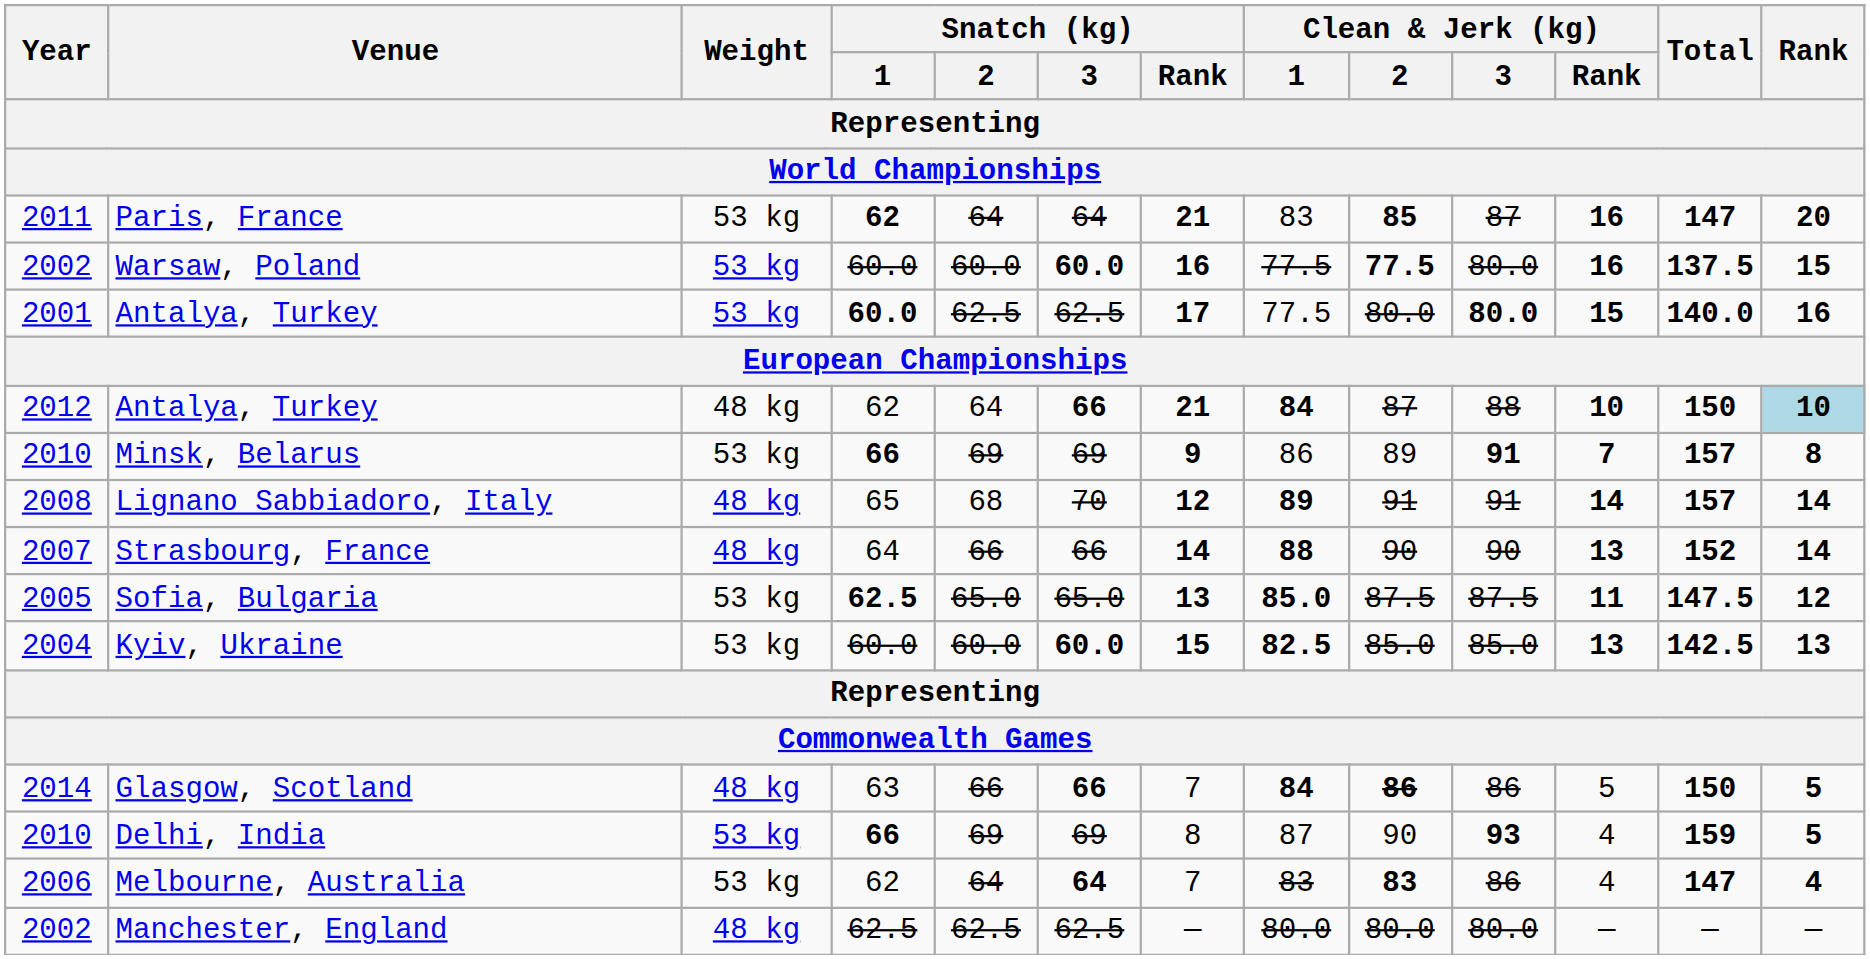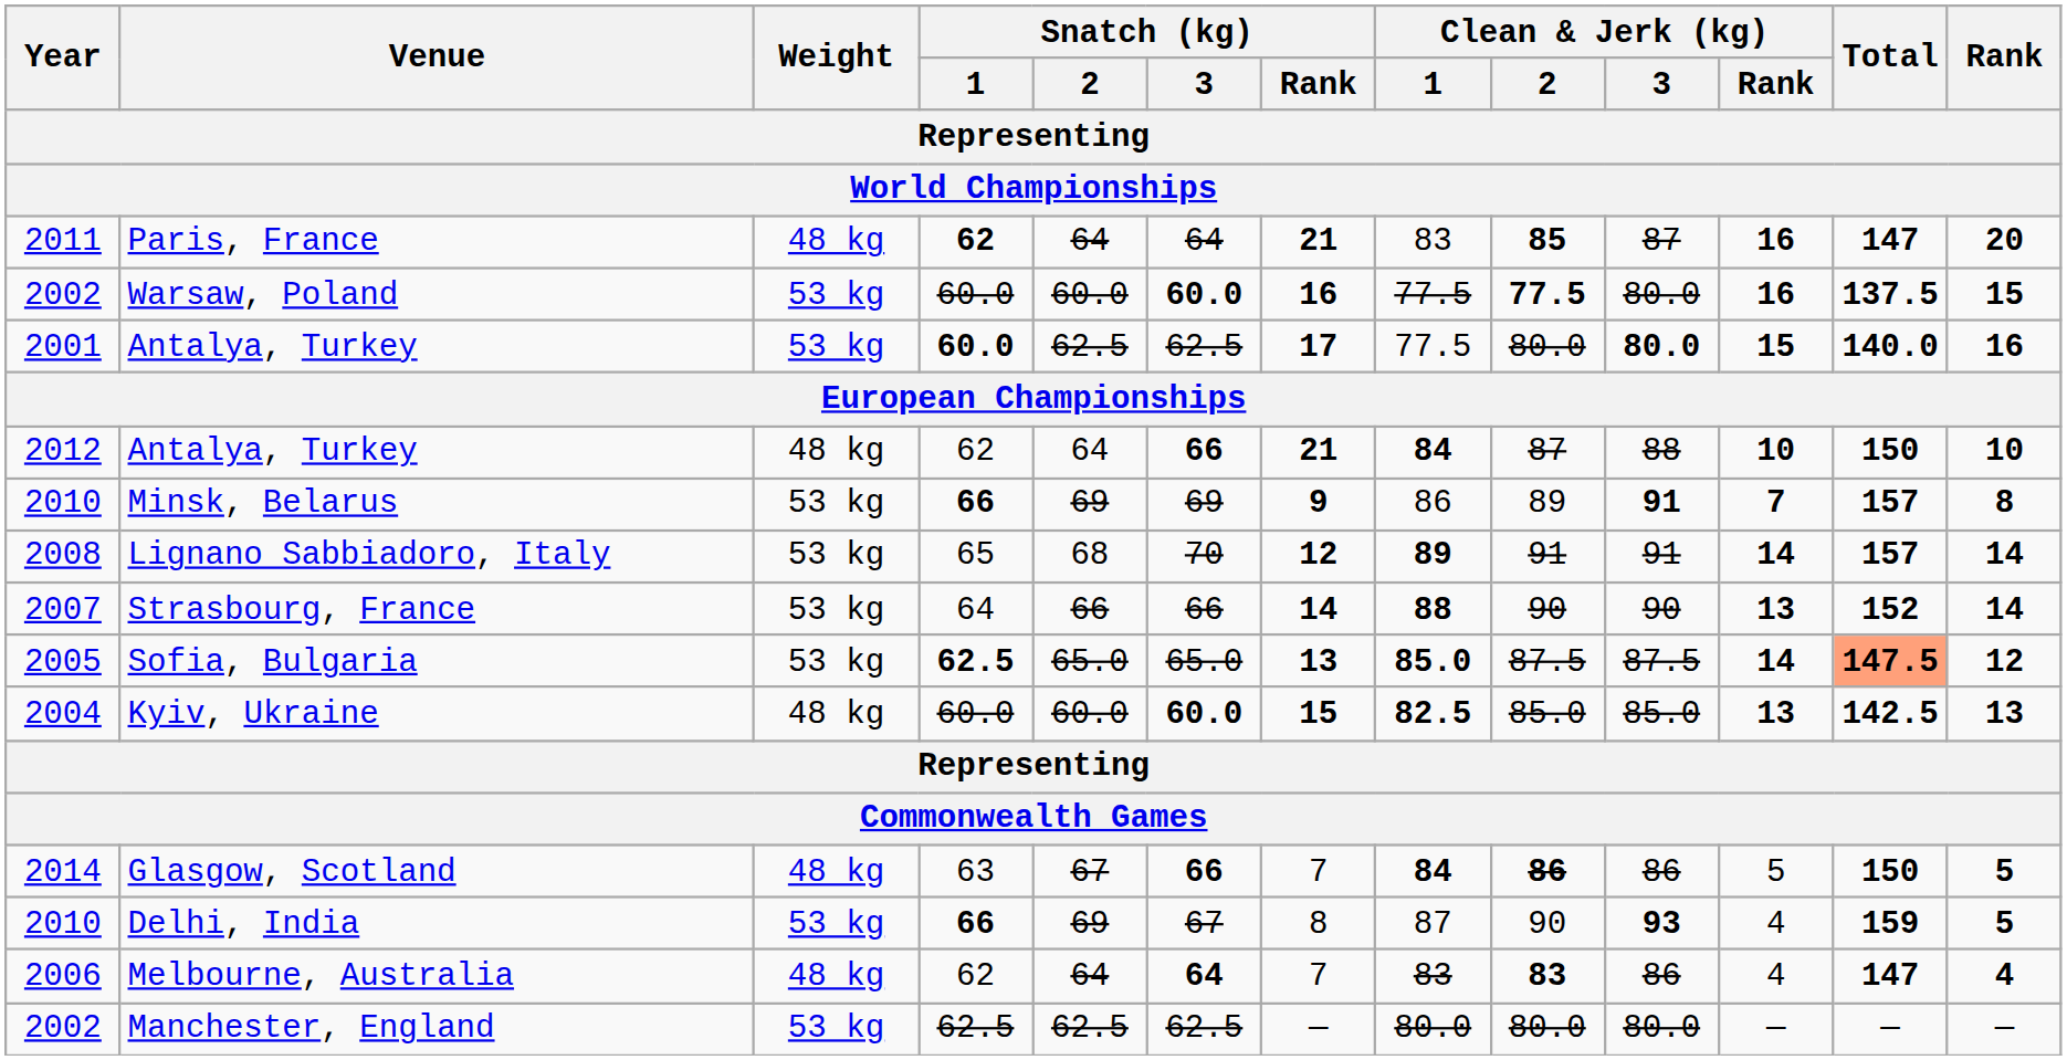 <table class = "wikitable" style="text-align:center;">
 <tr>
 <th rowspan=2 width=40>Year</th>
 <th rowspan=2 width=250>Venue</th>
 <th rowspan=2 width=60>Weight</th>
 <th colspan=4>Snatch (kg)</th>
 <th colspan=4>Clean & Jerk (kg)</th>
 <th rowspan=2 width=40>Total</th>
 <th rowspan=2 width=40>Rank</th>
 </tr>
 <tr>
 <th width=40>1</th>
 <th width=40>2</th>
 <th width=40>3</th>
 <th width=40>Rank</th>
 <th width=40>1</th>
 <th width=40>2</th>
 <th width=40>3</th>
 <th width=40>Rank</th>
 </tr>
 <tr>
 <th colspan=15>Representing </th>
 </tr>
 <tr>
 <th colspan=13><a href='#'>World Championships</a></th>
 </tr>
 <tr>
 <td><a href='#'>2011</a></td>
 <td align=left> <a href='#'>Paris</a>, <a href='#'>France</a></td>
-<td>53 kg</td>
+<td><a href='#'>48 kg</a></td>
 <td><strong>62</strong></td>
 <td><s>64</s></td>
 <td><s>64</s></td>
 <td><strong>21</strong></td>
 <td>83</td>
 <td><strong>85</strong></td>
 <td><s>87</s></td>
 <td><strong>16</strong></td>
 <td><strong>147</strong></td>
 <td><strong>20</strong></td>
 </tr>
 <tr>
 <td><a href='#'>2002</a></td>
 <td align=left> <a href='#'>Warsaw</a>, <a href='#'>Poland</a></td>
 <td><a href='#'>53 kg</a></td>
 <td><s>60.0</s></td>
 <td><s>60.0</s></td>
 <td><strong>60.0</strong></td>
 <td><strong>16</strong></td>
 <td><s>77.5</s></td>
 <td><strong>77.5</strong></td>
 <td><s>80.0</s></td>
 <td><strong>16</strong></td>
 <td><strong>137.5</strong></td>
 <td><strong>15</strong></td>
 </tr>
 <tr>
 <td><a href='#'>2001</a></td>
 <td align=left> <a href='#'>Antalya</a>, <a href='#'>Turkey</a></td>
 <td><a href='#'>53 kg</a></td>
 <td><strong>60.0</strong></td>
 <td><s>62.5</s></td>
 <td><s>62.5</s></td>
 <td><strong>17</strong></td>
 <td>77.5</td>
 <td><s>80.0</s></td>
 <td><strong>80.0</strong></td>
 <td><strong>15</strong></td>
 <td><strong>140.0</strong></td>
 <td><strong>16</strong></td>
 </tr>
 <tr>
 <th colspan=13><a href='#'>European Championships</a></th>
 </tr>
 <tr>
 <td><a href='#'>2012</a></td>
 <td align=left> <a href='#'>Antalya</a>, <a href='#'>Turkey</a></td>
 <td>48 kg</td>
 <td>62</td>
 <td>64</td>
 <td><strong>66</strong></td>
 <td><strong>21</strong></td>
 <td><strong>84</strong></td>
 <td><s>87</s></td>
 <td><s>88</s></td>
 <td><strong>10</strong></td>
 <td><strong>150</strong></td>
-<td style="background: lightblue;"><strong>10</strong></td>
+<td><strong>10</strong></td>
 </tr>
 <tr>
 <td><a href='#'>2010</a></td>
 <td align=left> <a href='#'>Minsk</a>, <a href='#'>Belarus</a></td>
 <td>53 kg</td>
 <td><strong>66</strong></td>
 <td><s>69</s></td>
 <td><s>69</s></td>
 <td><strong>9</strong></td>
 <td>86</td>
 <td>89</td>
 <td><strong>91</strong></td>
 <td><strong>7</strong></td>
 <td><strong>157</strong></td>
 <td><strong>8</strong></td>
 </tr>
 <tr>
 <td><a href='#'>2008</a></td>
 <td align=left> <a href='#'>Lignano Sabbiadoro</a>, <a href='#'>Italy</a></td>
-<td><a href='#'>48 kg</a></td>
+<td>53 kg</td>
 <td>65</td>
 <td>68</td>
 <td><s>70</s></td>
 <td><strong>12</strong></td>
 <td><strong>89</strong></td>
 <td><s>91</s></td>
 <td><s>91</s></td>
 <td><strong>14</strong></td>
 <td><strong>157</strong></td>
 <td><strong>14</strong></td>
 </tr>
 <tr>
 <td><a href='#'>2007</a></td>
 <td align=left> <a href='#'>Strasbourg</a>, <a href='#'>France</a></td>
-<td><a href='#'>48 kg</a></td>
+<td>53 kg</td>
 <td>64</td>
 <td><s>66</s></td>
 <td><s>66</s></td>
 <td><strong>14</strong></td>
 <td><strong>88</strong></td>
 <td><s>90</s></td>
 <td><s>90</s></td>
 <td><strong>13</strong></td>
 <td><strong>152</strong></td>
 <td><strong>14</strong></td>
 </tr>
 <tr>
 <td><a href='#'>2005</a></td>
 <td align=left> <a href='#'>Sofia</a>, <a href='#'>Bulgaria</a></td>
 <td>53 kg</td>
 <td><strong>62.5</strong></td>
 <td><s>65.0</s></td>
 <td><s>65.0</s></td>
 <td><strong>13</strong></td>
 <td><strong>85.0</strong></td>
 <td><s>87.5</s></td>
 <td><s>87.5</s></td>
-<td><strong>11</strong></td>
-<td><strong>147.5</strong></td>
+<td><strong>14</strong></td>
+<td style="background: lightsalmon;"><strong>147.5</strong></td>
 <td><strong>12</strong></td>
 </tr>
 <tr>
 <td><a href='#'>2004</a></td>
 <td align=left> <a href='#'>Kyiv</a>, <a href='#'>Ukraine</a></td>
-<td>53 kg</td>
+<td>48 kg</td>
 <td><s>60.0</s></td>
 <td><s>60.0</s></td>
 <td><strong>60.0</strong></td>
 <td><strong>15</strong></td>
 <td><strong>82.5</strong></td>
 <td><s>85.0</s></td>
 <td><s>85.0</s></td>
 <td><strong>13</strong></td>
 <td><strong>142.5</strong></td>
 <td><strong>13</strong></td>
 </tr>
 <tr>
 <th colspan=13>Representing </th>
 </tr>
 <tr>
 <th colspan=13><a href='#'>Commonwealth Games</a></th>
 </tr>
 <tr>
 <td><a href='#'>2014</a></td>
 <td align=left> <a href='#'>Glasgow</a>, <a href='#'>Scotland</a></td>
 <td><a href='#'>48 kg</a></td>
 <td>63</td>
-<td><s>66</s></td>
+<td><s>67</s></td>
 <td><strong>66</strong></td>
 <td>7</td>
 <td><strong>84</strong></td>
 <td><strong><s>86</s></strong></td>
 <td><s>86</s></td>
 <td>5</td>
 <td><strong>150</strong></td>
 <td><strong>5</strong></td>
 </tr>
 <tr>
 <td><a href='#'>2010</a></td>
 <td align=left> <a href='#'>Delhi</a>, <a href='#'>India</a></td>
 <td><a href='#'>53 kg</a></td>
 <td><strong>66</strong></td>
 <td><s>69</s></td>
-<td><s>69</s></td>
+<td><s>67</s></td>
 <td>8</td>
 <td>87</td>
 <td>90</td>
 <td><strong>93</strong></td>
 <td>4</td>
 <td><strong>159</strong></td>
 <td><strong>5</strong></td>
 </tr>
 <tr>
 <td><a href='#'>2006</a></td>
 <td align=left> <a href='#'>Melbourne</a>, <a href='#'>Australia</a></td>
-<td>53 kg</td>
+<td><a href='#'>48 kg</a></td>
 <td>62</td>
 <td><s>64</s></td>
 <td><strong>64</strong></td>
 <td>7</td>
 <td><s>83</s></td>
 <td><strong>83</strong></td>
 <td><s>86</s></td>
 <td>4</td>
 <td><strong>147</strong></td>
 <td><strong>4</strong></td>
 </tr>
 <tr>
 <td><a href='#'>2002</a></td>
 <td align=left> <a href='#'>Manchester</a>, <a href='#'>England</a></td>
-<td><a href='#'>48 kg</a></td>
+<td><a href='#'>53 kg</a></td>
 <td><s>62.5</s></td>
 <td><s>62.5</s></td>
 <td><s>62.5</s></td>
 <td>—</td>
 <td><s>80.0</s></td>
 <td><s>80.0</s></td>
 <td><s>80.0</s></td>
 <td>—</td>
 <td>—</td>
 <td>—</td>
 </tr>
 </table>
